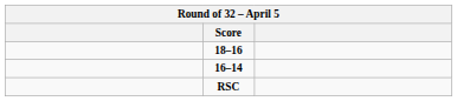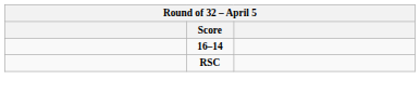 <table class="wikitable" style="text-align: center; font-size:90% ">
 <tr>
 <th colspan=3>Round of 32 – April 5</th>
 </tr>
 <tr>
 <th align="right" width="250"></th>
 <th width="60">Score</th>
 <th align="left" width="250"></th>
-</tr>
-<tr>
-<td align=left><strong></strong></td>
-<td align=center><strong>18–16</strong></td>
-<td align=left></td>
 </tr>
 <tr>
 <td align=left><strong></strong></td>
 <td align=center><strong>16–14</strong></td>
 <td align=left></td>
 </tr>
 <tr>
 <td align=left><strong></strong></td>
 <td align=center><strong>RSC</strong></td>
 <td align=left></td>
 </tr>
 </table>
